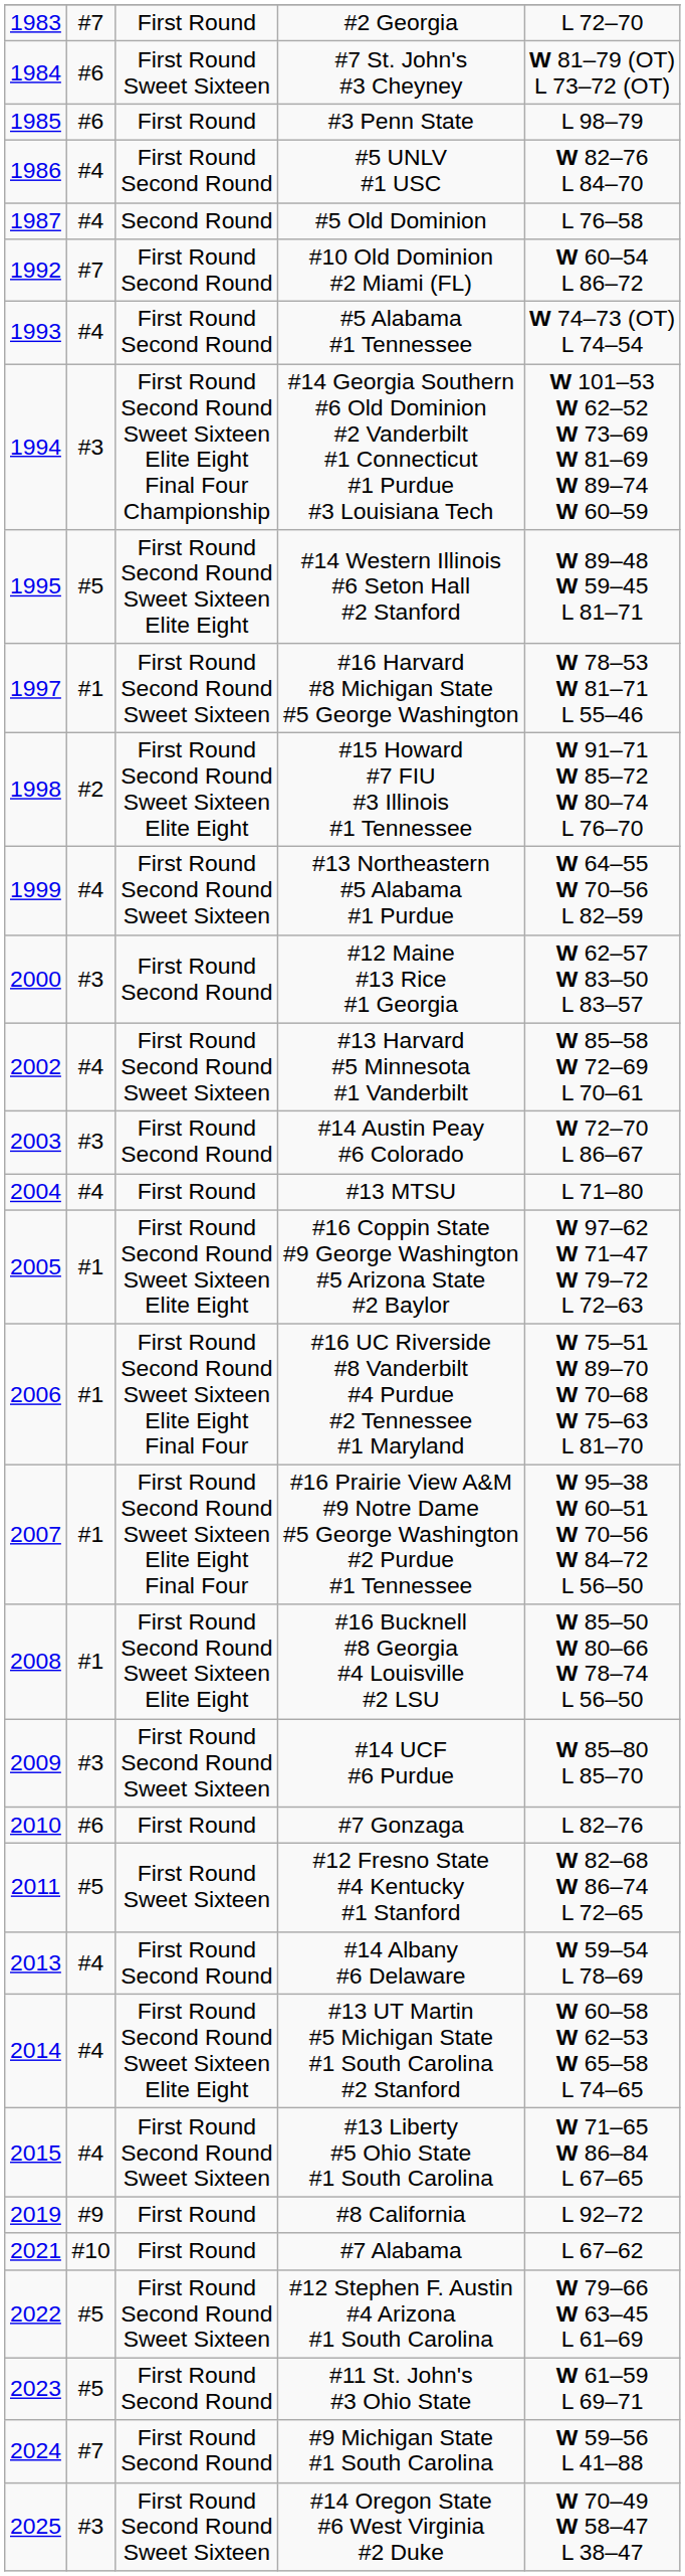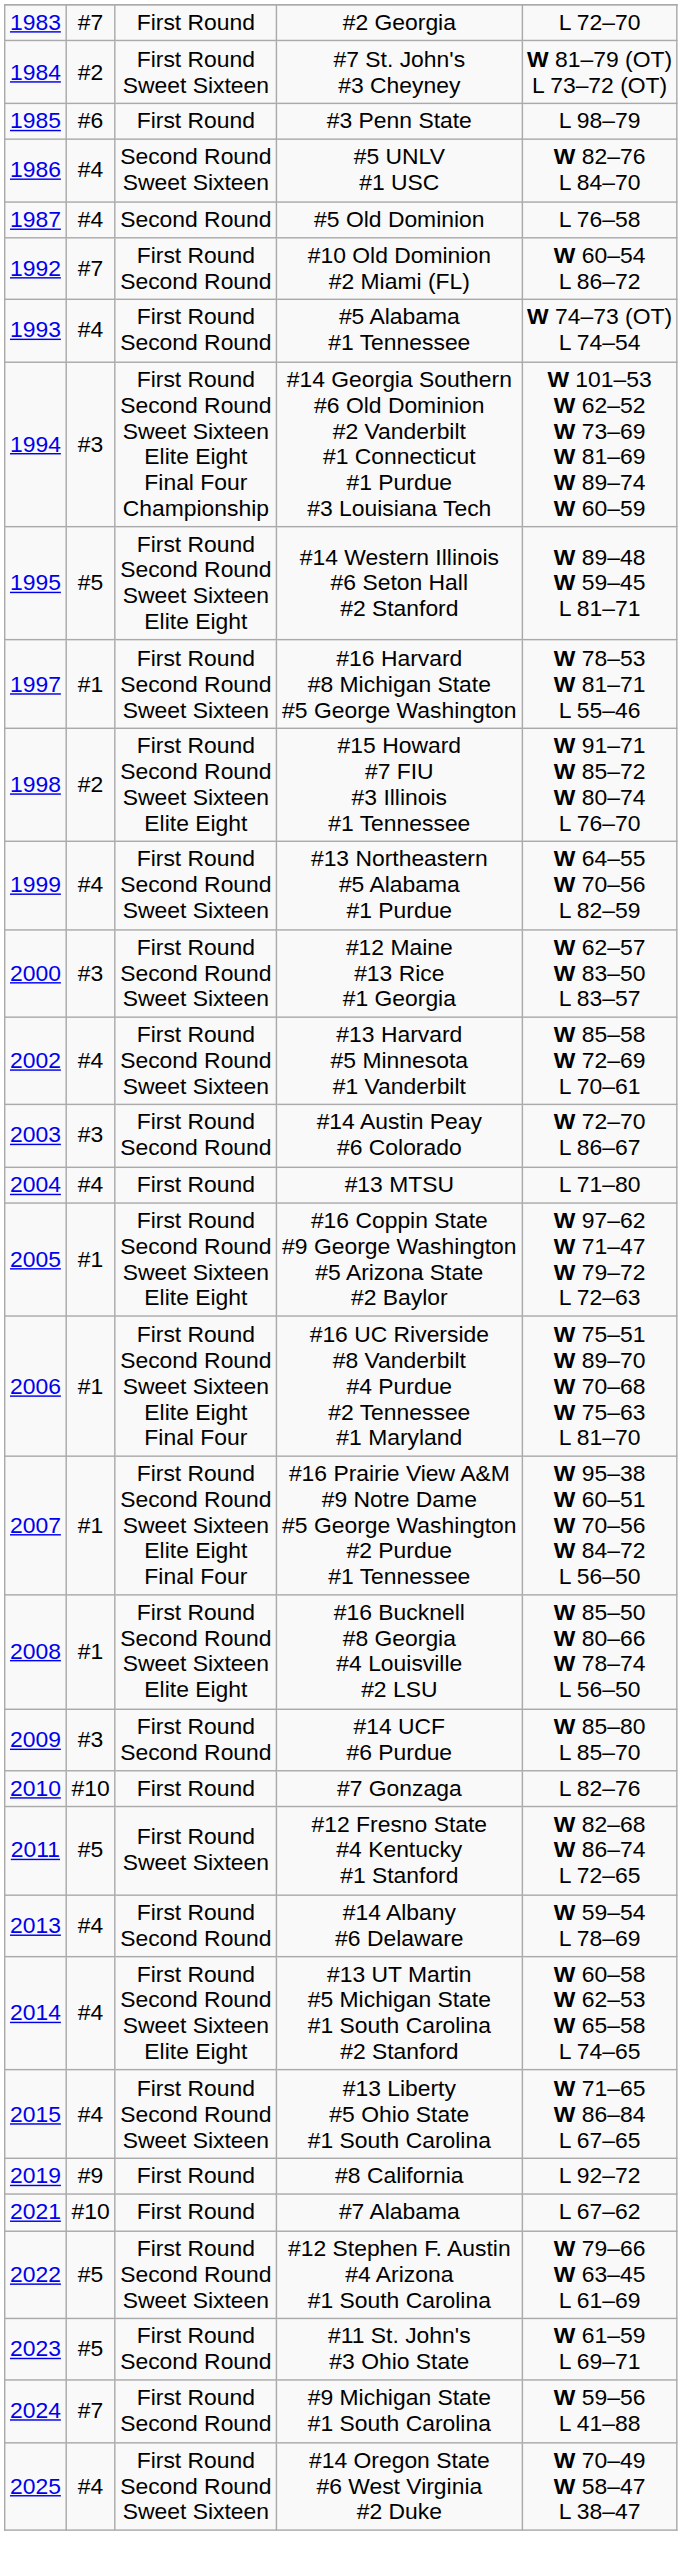 <table class="wikitable" style="text-align:center">
 <tr>
 </tr>
 <tr>
 <td rowspan=1><a href='#'>1983</a></td>
 <td>#7</td>
 <td>First Round</td>
 <td>#2 Georgia</td>
 <td>L 72–70</td>
 </tr>
 <tr style="text-align:center;">
 <td rowspan=1><a href='#'>1984</a></td>
-<td>#6</td>
+<td>#2</td>
 <td>First Round<br>Sweet Sixteen</td>
 <td>#7 St. John's<br>#3 Cheyney</td>
 <td><strong>W</strong> 81–79 (OT)<br>L 73–72 (OT)</td>
 </tr>
 <tr style="text-align:center;">
 <td rowspan=1><a href='#'>1985</a></td>
 <td>#6</td>
 <td>First Round</td>
 <td>#3 Penn State</td>
 <td>L 98–79</td>
 </tr>
 <tr style="text-align:center;">
 <td rowspan=1><a href='#'>1986</a></td>
 <td>#4</td>
-<td>First Round<br>Second Round</td>
+<td>Second Round<br>Sweet Sixteen</td>
 <td>#5 UNLV<br>#1 USC</td>
 <td><strong>W</strong> 82–76<br>L 84–70</td>
 </tr>
 <tr style="text-align:center;">
 <td rowspan=1><a href='#'>1987</a></td>
 <td>#4</td>
 <td>Second Round</td>
 <td>#5 Old Dominion</td>
 <td>L 76–58</td>
 </tr>
 <tr style="text-align:center;">
 <td rowspan=1><a href='#'>1992</a></td>
 <td>#7</td>
 <td>First Round<br>Second Round</td>
 <td>#10 Old Dominion<br>#2 Miami (FL)</td>
 <td><strong>W</strong> 60–54<br>L 86–72</td>
 </tr>
 <tr style="text-align:center;">
 <td rowspan=1><a href='#'>1993</a></td>
 <td>#4</td>
 <td>First Round<br>Second Round</td>
 <td>#5 Alabama<br>#1 Tennessee</td>
 <td><strong>W</strong> 74–73 (OT)<br>L 74–54</td>
 </tr>
 <tr style="text-align:center;">
 <td rowspan=1><a href='#'>1994</a></td>
 <td>#3</td>
 <td>First Round<br>Second Round<br>Sweet Sixteen<br>Elite Eight<br>Final Four<br>Championship</td>
 <td>#14 Georgia Southern<br>#6 Old Dominion<br>#2 Vanderbilt<br>#1 Connecticut<br>#1 Purdue<br>#3 Louisiana Tech</td>
 <td><strong>W</strong> 101–53<br><strong>W</strong> 62–52<br><strong>W</strong> 73–69<br><strong>W</strong> 81–69<br><strong>W</strong> 89–74<br><strong>W</strong> 60–59</td>
 </tr>
 <tr style="text-align:center;">
 <td rowspan=1><a href='#'>1995</a></td>
 <td>#5</td>
 <td>First Round<br>Second Round<br>Sweet Sixteen<br>Elite Eight</td>
 <td>#14 Western Illinois<br>#6 Seton Hall<br>#2 Stanford</td>
 <td><strong>W</strong> 89–48<br><strong>W</strong> 59–45<br>L 81–71</td>
 </tr>
 <tr style="text-align:center;">
 <td rowspan=1><a href='#'>1997</a></td>
 <td>#1</td>
 <td>First Round<br>Second Round<br>Sweet Sixteen</td>
 <td>#16 Harvard<br>#8 Michigan State<br>#5 George Washington</td>
 <td><strong>W</strong> 78–53<br><strong>W</strong> 81–71<br>L 55–46</td>
 </tr>
 <tr style="text-align:center;">
 <td rowspan=1><a href='#'>1998</a></td>
 <td>#2</td>
 <td>First Round<br>Second Round<br>Sweet Sixteen<br>Elite Eight</td>
 <td>#15 Howard<br>#7 FIU<br>#3 Illinois<br>#1 Tennessee</td>
 <td><strong>W</strong> 91–71<br><strong>W</strong> 85–72<br><strong>W</strong> 80–74<br>L 76–70</td>
 </tr>
 <tr style="text-align:center;">
 <td rowspan=1><a href='#'>1999</a></td>
 <td>#4</td>
 <td>First Round<br>Second Round<br>Sweet Sixteen</td>
 <td>#13 Northeastern<br>#5 Alabama<br>#1 Purdue</td>
 <td><strong>W</strong> 64–55<br><strong>W</strong> 70–56<br>L 82–59</td>
 </tr>
 <tr style="text-align:center;">
 <td rowspan=1><a href='#'>2000</a></td>
 <td>#3</td>
-<td>First Round<br>Second Round</td>
+<td>First Round<br>Second Round<br>Sweet Sixteen</td>
 <td>#12 Maine<br>#13 Rice<br>#1 Georgia</td>
 <td><strong>W</strong> 62–57<br><strong>W</strong> 83–50<br>L 83–57</td>
 </tr>
 <tr style="text-align:center;">
 <td rowspan=1><a href='#'>2002</a></td>
 <td>#4</td>
 <td>First Round<br>Second Round<br>Sweet Sixteen</td>
 <td>#13 Harvard<br>#5 Minnesota<br>#1 Vanderbilt</td>
 <td><strong>W</strong> 85–58<br><strong>W</strong> 72–69<br>L 70–61</td>
 </tr>
 <tr style="text-align:center;">
 <td rowspan=1><a href='#'>2003</a></td>
 <td>#3</td>
 <td>First Round<br>Second Round</td>
 <td>#14 Austin Peay<br>#6 Colorado</td>
 <td><strong>W</strong> 72–70<br>L 86–67</td>
 </tr>
 <tr style="text-align:center;">
 <td rowspan=1><a href='#'>2004</a></td>
 <td>#4</td>
 <td>First Round</td>
 <td>#13 MTSU</td>
 <td>L 71–80</td>
 </tr>
 <tr style="text-align:center;">
 <td rowspan=1><a href='#'>2005</a></td>
 <td>#1</td>
 <td>First Round<br>Second Round<br>Sweet Sixteen<br>Elite Eight</td>
 <td>#16 Coppin State<br>#9 George Washington<br>#5 Arizona State<br>#2 Baylor</td>
 <td><strong>W</strong> 97–62<br><strong>W</strong> 71–47<br><strong>W</strong> 79–72<br>L 72–63</td>
 </tr>
 <tr style="text-align:center;">
 <td rowspan=1><a href='#'>2006</a></td>
 <td>#1</td>
 <td>First Round<br>Second Round<br>Sweet Sixteen<br>Elite Eight<br>Final Four</td>
 <td>#16 UC Riverside<br>#8 Vanderbilt<br>#4 Purdue<br>#2 Tennessee<br>#1 Maryland</td>
 <td><strong>W</strong> 75–51<br><strong>W</strong> 89–70<br><strong>W</strong> 70–68<br><strong>W</strong> 75–63<br>L 81–70</td>
 </tr>
 <tr style="text-align:center;">
 <td rowspan=1><a href='#'>2007</a></td>
 <td>#1</td>
 <td>First Round<br>Second Round<br>Sweet Sixteen<br>Elite Eight<br>Final Four</td>
 <td>#16 Prairie View A&M<br>#9 Notre Dame<br>#5 George Washington<br>#2 Purdue<br>#1 Tennessee</td>
 <td><strong>W</strong> 95–38<br><strong>W</strong> 60–51<br><strong>W</strong> 70–56<br><strong>W</strong> 84–72<br>L 56–50</td>
 </tr>
 <tr style="text-align:center;">
 <td rowspan=1><a href='#'>2008</a></td>
 <td>#1</td>
 <td>First Round<br>Second Round<br>Sweet Sixteen<br>Elite Eight</td>
 <td>#16 Bucknell<br>#8 Georgia<br>#4 Louisville<br>#2 LSU</td>
 <td><strong>W</strong> 85–50<br><strong>W</strong> 80–66<br><strong>W</strong> 78–74<br>L 56–50</td>
 </tr>
 <tr style="text-align:center;">
 <td rowspan=1><a href='#'>2009</a></td>
 <td>#3</td>
-<td>First Round<br>Second Round<br>Sweet Sixteen</td>
+<td>First Round<br>Second Round</td>
 <td>#14 UCF<br>#6 Purdue</td>
 <td><strong>W</strong> 85–80<br>L 85–70</td>
 </tr>
 <tr style="text-align:center;">
 <td rowspan=1><a href='#'>2010</a></td>
-<td>#6</td>
+<td>#10</td>
 <td>First Round</td>
 <td>#7 Gonzaga</td>
 <td>L 82–76</td>
 </tr>
 <tr style="text-align:center;">
 <td rowspan=1><a href='#'>2011</a></td>
 <td>#5</td>
 <td>First Round<br>Sweet Sixteen</td>
 <td>#12 Fresno State<br>#4 Kentucky<br>#1 Stanford</td>
 <td><strong>W</strong> 82–68<br><strong>W</strong> 86–74<br>L 72–65</td>
 </tr>
 <tr style="text-align:center;">
 <td rowspan=1><a href='#'>2013</a></td>
 <td>#4</td>
 <td>First Round<br>Second Round</td>
 <td>#14 Albany<br>#6 Delaware</td>
 <td><strong>W</strong> 59–54<br>L 78–69</td>
 </tr>
 <tr style="text-align:center;">
 <td rowspan=1><a href='#'>2014</a></td>
 <td>#4</td>
 <td>First Round<br>Second Round<br>Sweet Sixteen<br>Elite Eight</td>
 <td>#13 UT Martin<br>#5 Michigan State<br>#1 South Carolina<br>#2 Stanford</td>
 <td><strong>W</strong> 60–58<br><strong>W</strong> 62–53<br><strong>W</strong> 65–58<br>L 74–65</td>
 </tr>
 <tr style="text-align:center;">
 <td rowspan=1><a href='#'>2015</a></td>
 <td>#4</td>
 <td>First Round<br>Second Round<br>Sweet Sixteen</td>
 <td>#13 Liberty<br>#5 Ohio State<br>#1 South Carolina</td>
 <td><strong>W</strong> 71–65<br><strong>W</strong> 86–84<br>L 67–65</td>
 </tr>
 <tr style="text-align:center;">
 <td rowspan=1><a href='#'>2019</a></td>
 <td>#9</td>
 <td>First Round</td>
 <td>#8 California</td>
 <td>L 92–72</td>
 </tr>
 <tr style="text-align:center;">
 <td rowspan=1><a href='#'>2021</a></td>
 <td>#10</td>
 <td>First Round</td>
 <td>#7 Alabama</td>
 <td>L 67–62</td>
 </tr>
 <tr style="text-align:center;">
 <td rowspan=1><a href='#'>2022</a></td>
 <td>#5</td>
 <td>First Round<br>Second Round<br>Sweet Sixteen</td>
 <td>#12 Stephen F. Austin<br>#4 Arizona<br>#1 South Carolina</td>
 <td><strong>W</strong> 79–66<br><strong>W</strong> 63–45<br>L 61–69</td>
 </tr>
 <tr style="text-align:center;">
 <td rowspan=1><a href='#'>2023</a></td>
 <td>#5</td>
 <td>First Round<br>Second Round</td>
 <td>#11 St. John's<br>#3 Ohio State</td>
 <td><strong>W</strong> 61–59<br>L 69–71</td>
 </tr>
 <tr style="text-align:center;">
 <td rowspan=1><a href='#'>2024</a></td>
 <td>#7</td>
 <td>First Round<br>Second Round</td>
 <td>#9 Michigan State<br>#1 South Carolina</td>
 <td><strong>W</strong> 59–56<br>L 41–88</td>
 </tr>
 <tr style="text-align:center;">
 <td rowspan=1><a href='#'>2025</a></td>
-<td>#3</td>
+<td>#4</td>
 <td>First Round<br>Second Round<br>Sweet Sixteen</td>
 <td>#14 Oregon State<br>#6 West Virginia<br>#2 Duke</td>
 <td><strong>W</strong> 70–49<br><strong>W</strong> 58–47<br>L 38–47</td>
 </tr>
 </table>
